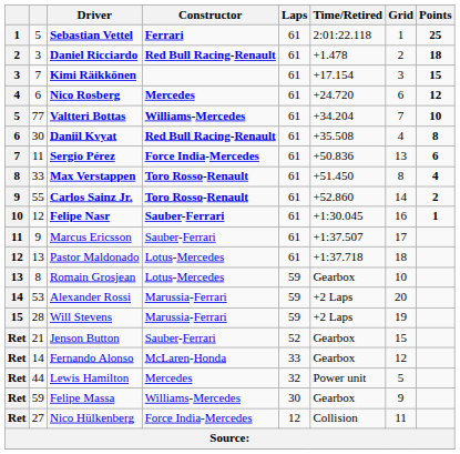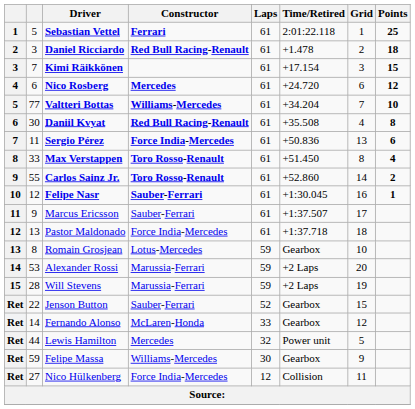 <table class="wikitable" style="font-size: 85%;">
 <tr>
 <th></th>
 <th></th>
 <th>Driver</th>
 <th>Constructor</th>
 <th>Laps</th>
 <th>Time/Retired</th>
 <th>Grid</th>
 <th>Points</th>
 </tr>
 <tr>
 <th>1</th>
 <td align="center">5</td>
 <td> <strong><a href='#'>Sebastian Vettel</a></strong></td>
 <td><strong><a href='#'>Ferrari</a></strong></td>
 <td align="center">61</td>
 <td>2:01:22.118</td>
 <td align="center">1</td>
 <td align="center"><strong>25</strong></td>
 </tr>
 <tr>
 <th>2</th>
 <td style="text-align:center">3</td>
 <td> <strong><a href='#'>Daniel Ricciardo</a></strong></td>
 <td><strong><a href='#'>Red Bull Racing</a>-<a href='#'>Renault</a></strong></td>
 <td align="center">61</td>
 <td>+1.478</td>
 <td align="center">2</td>
 <td align="center"><strong>18</strong></td>
 </tr>
 <tr>
 <th>3</th>
 <td style="text-align:center">7</td>
 <td> <strong><a href='#'>Kimi Räikkönen</a></strong></td>
 <td></td>
 <td align="center">61</td>
 <td>+17.154</td>
 <td align="center">3</td>
 <td align="center"><strong>15</strong></td>
 </tr>
 <tr>
 <th>4</th>
 <td align="center">6</td>
 <td> <strong><a href='#'>Nico Rosberg</a></strong></td>
 <td><strong><a href='#'>Mercedes</a></strong></td>
 <td align="center">61</td>
 <td>+24.720</td>
 <td align="center">6</td>
 <td align="center"><strong>12</strong></td>
 </tr>
 <tr>
 <th>5</th>
 <td style="text-align:center">77</td>
 <td> <strong><a href='#'>Valtteri Bottas</a></strong></td>
 <td><strong><a href='#'>Williams</a>-<a href='#'>Mercedes</a></strong></td>
 <td align="center">61</td>
 <td>+34.204</td>
 <td align="center">7</td>
 <td align="center"><strong>10</strong></td>
 </tr>
 <tr>
 <th>6</th>
 <td align="center">30</td>
 <td> <strong><a href='#'>Daniil Kvyat</a></strong></td>
 <td><strong><a href='#'>Red Bull Racing</a>-<a href='#'>Renault</a></strong></td>
 <td align="center">61</td>
 <td>+35.508</td>
 <td align="center">4</td>
 <td align="center"><strong>8</strong></td>
 </tr>
 <tr>
 <th>7</th>
 <td style="text-align:center">11</td>
 <td> <strong><a href='#'>Sergio Pérez</a></strong></td>
 <td><strong><a href='#'>Force India</a>-<a href='#'>Mercedes</a></strong></td>
 <td align="center">61</td>
 <td>+50.836</td>
 <td align="center">13</td>
 <td align="center"><strong>6</strong></td>
 </tr>
 <tr>
 <th>8</th>
 <td style="text-align:center">33</td>
 <td> <strong><a href='#'>Max Verstappen</a></strong></td>
 <td><strong><a href='#'>Toro Rosso</a>-<a href='#'>Renault</a></strong></td>
 <td align="center">61</td>
 <td>+51.450</td>
 <td align="center">8</td>
 <td align="center"><strong>4</strong></td>
 </tr>
 <tr>
 <th>9</th>
 <td style="text-align:center">55</td>
 <td> <strong><a href='#'>Carlos Sainz Jr.</a></strong></td>
 <td><strong><a href='#'>Toro Rosso</a>-<a href='#'>Renault</a></strong></td>
 <td align="center">61</td>
 <td>+52.860</td>
 <td align="center">14</td>
 <td align="center"><strong>2</strong></td>
 </tr>
 <tr>
 <th>10</th>
 <td style="text-align:center">12</td>
 <td> <strong><a href='#'>Felipe Nasr</a></strong></td>
 <td><strong><a href='#'>Sauber</a>-<a href='#'>Ferrari</a></strong></td>
 <td align="center">61</td>
 <td>+1:30.045</td>
 <td align="center">16</td>
 <td align="center"><strong>1</strong></td>
 </tr>
 <tr>
 <th>11</th>
 <td align="center">9</td>
 <td> <a href='#'>Marcus Ericsson</a></td>
 <td><a href='#'>Sauber</a>-<a href='#'>Ferrari</a></td>
 <td align="center">61</td>
 <td>+1:37.507</td>
 <td align="center">17</td>
 <td></td>
 </tr>
 <tr>
 <th>12</th>
 <td style="text-align:center">13</td>
 <td> <a href='#'>Pastor Maldonado</a></td>
-<td><a href='#'>Lotus</a>-<a href='#'>Mercedes</a></td>
+<td><a href='#'>Force India</a>-<a href='#'>Mercedes</a></td>
 <td align="center">61</td>
 <td>+1:37.718</td>
 <td align="center">18</td>
 <td></td>
 </tr>
 <tr>
 <th>13</th>
 <td align="center">8</td>
 <td> <a href='#'>Romain Grosjean</a></td>
 <td><a href='#'>Lotus</a>-<a href='#'>Mercedes</a></td>
 <td align="center">59</td>
 <td>Gearbox</td>
 <td align="center">10</td>
 <td></td>
 </tr>
 <tr>
 <th>14</th>
 <td style="text-align:center">53</td>
 <td> <a href='#'>Alexander Rossi</a></td>
 <td><a href='#'>Marussia</a>-<a href='#'>Ferrari</a></td>
 <td align="center">59</td>
 <td>+2 Laps</td>
 <td align="center">20</td>
 <td></td>
 </tr>
 <tr>
 <th>15</th>
 <td align="center">28</td>
 <td> <a href='#'>Will Stevens</a></td>
 <td><a href='#'>Marussia</a>-<a href='#'>Ferrari</a></td>
 <td align="center">59</td>
 <td>+2 Laps</td>
 <td align="center">19</td>
 <td></td>
 </tr>
 <tr>
 <th>Ret</th>
-<td align="center">21</td>
+<td align="center">22</td>
 <td> <a href='#'>Jenson Button</a></td>
 <td><a href='#'>Sauber</a>-<a href='#'>Ferrari</a></td>
 <td align="center">52</td>
 <td>Gearbox</td>
 <td align="center">15</td>
 <td></td>
 </tr>
 <tr>
 <th style="background-color:#f2f3f4">Ret</th>
 <td style="text-align:center">14</td>
 <td> <a href='#'>Fernando Alonso</a></td>
 <td><a href='#'>McLaren</a>-<a href='#'>Honda</a></td>
 <td align="center">33</td>
 <td>Gearbox</td>
 <td align="center">12</td>
 <td></td>
 </tr>
 <tr>
 <th>Ret</th>
 <td align="center">44</td>
 <td> <a href='#'>Lewis Hamilton</a></td>
 <td><a href='#'>Mercedes</a></td>
 <td align="center">32</td>
 <td>Power unit</td>
 <td align="center">5</td>
 <td></td>
 </tr>
 <tr>
 <th>Ret</th>
 <td align="center">59</td>
 <td> <a href='#'>Felipe Massa</a></td>
 <td><a href='#'>Williams</a>-<a href='#'>Mercedes</a></td>
 <td align="center">30</td>
 <td>Gearbox</td>
 <td align="center">9</td>
 <td></td>
 </tr>
 <tr>
 <th>Ret</th>
 <td style="text-align:center">27</td>
 <td> <a href='#'>Nico Hülkenberg</a></td>
 <td><a href='#'>Force India</a>-<a href='#'>Mercedes</a></td>
 <td align="center">12</td>
 <td>Collision</td>
 <td align="center">11</td>
 <td></td>
 </tr>
 <tr>
 <th colspan=8>Source:</th>
 </tr>
 <tr>
 </tr>
 </table>
